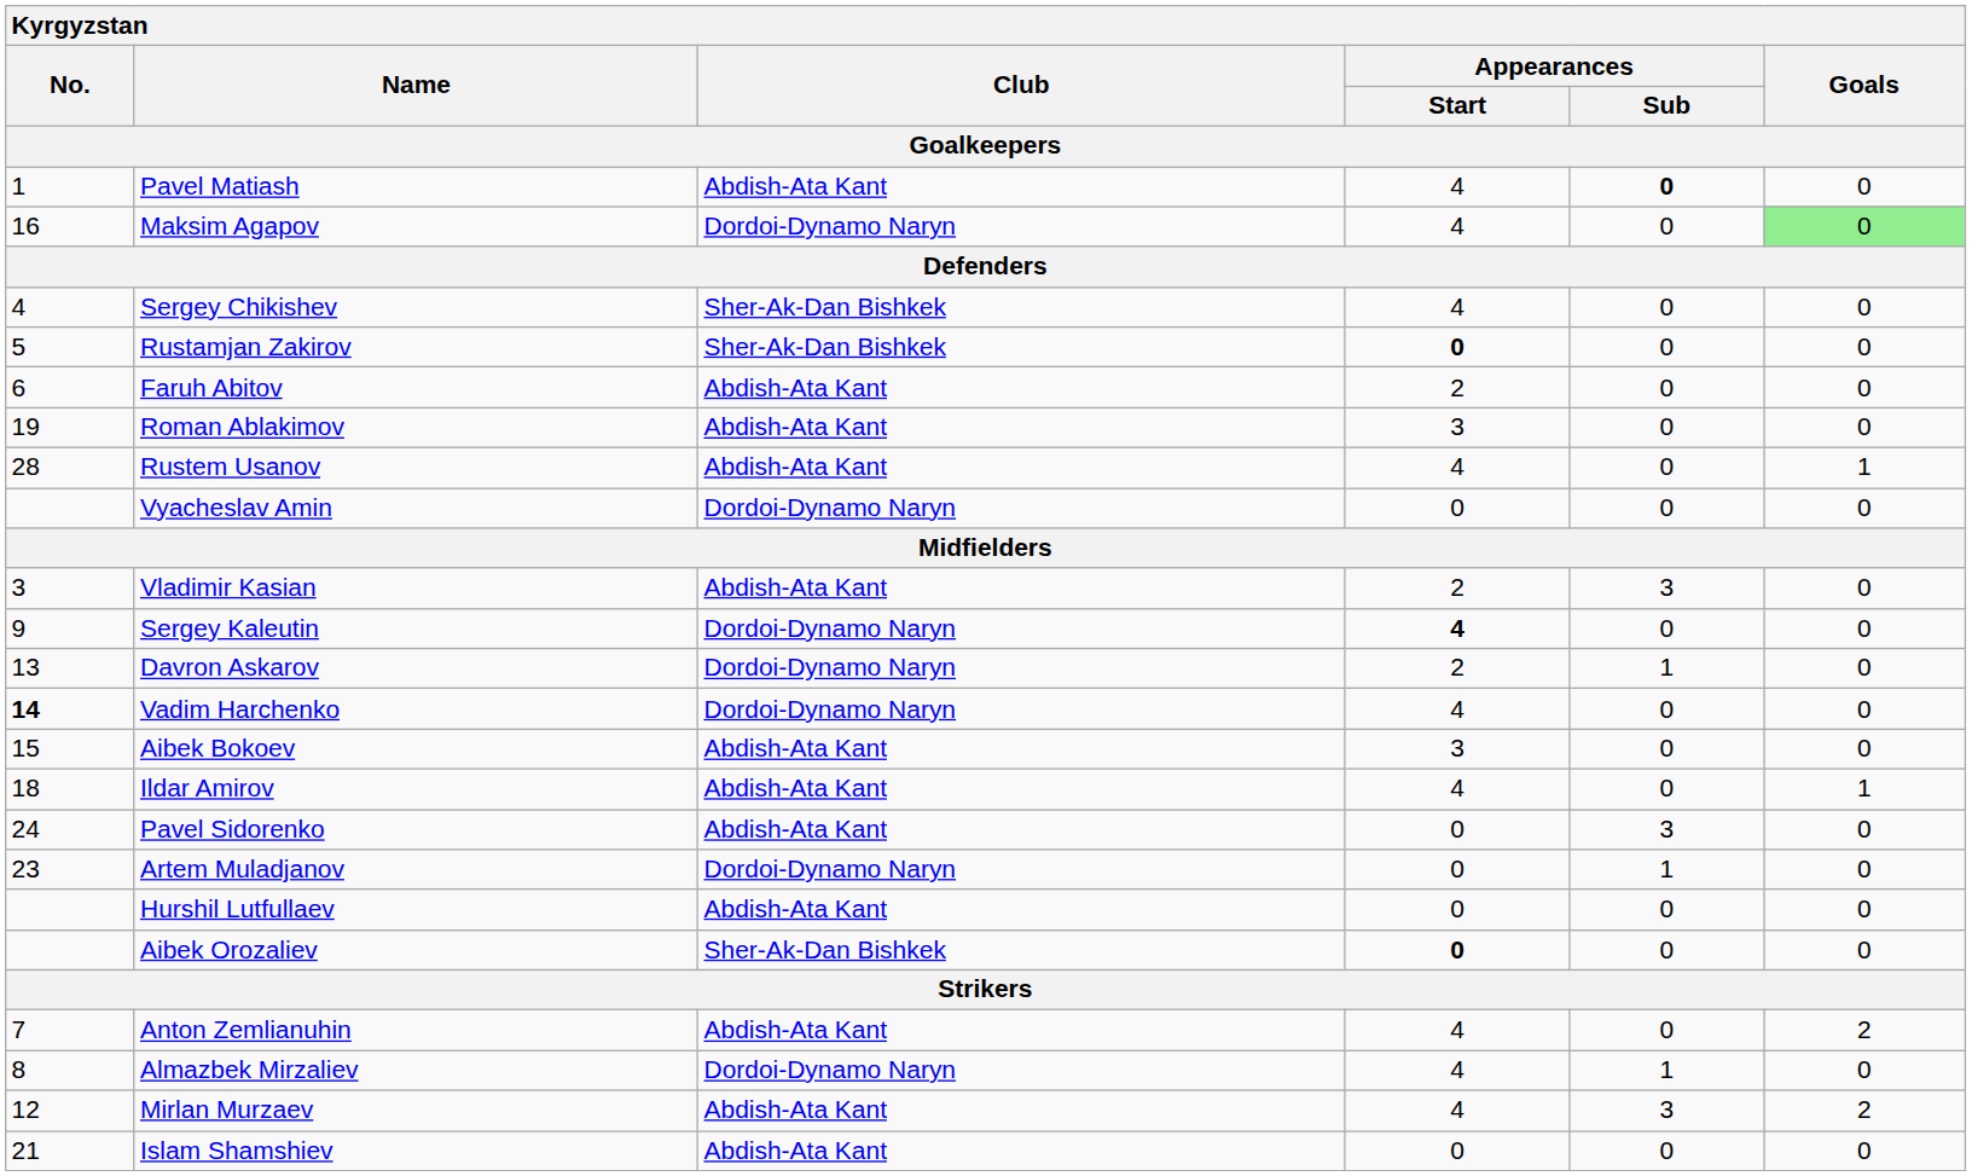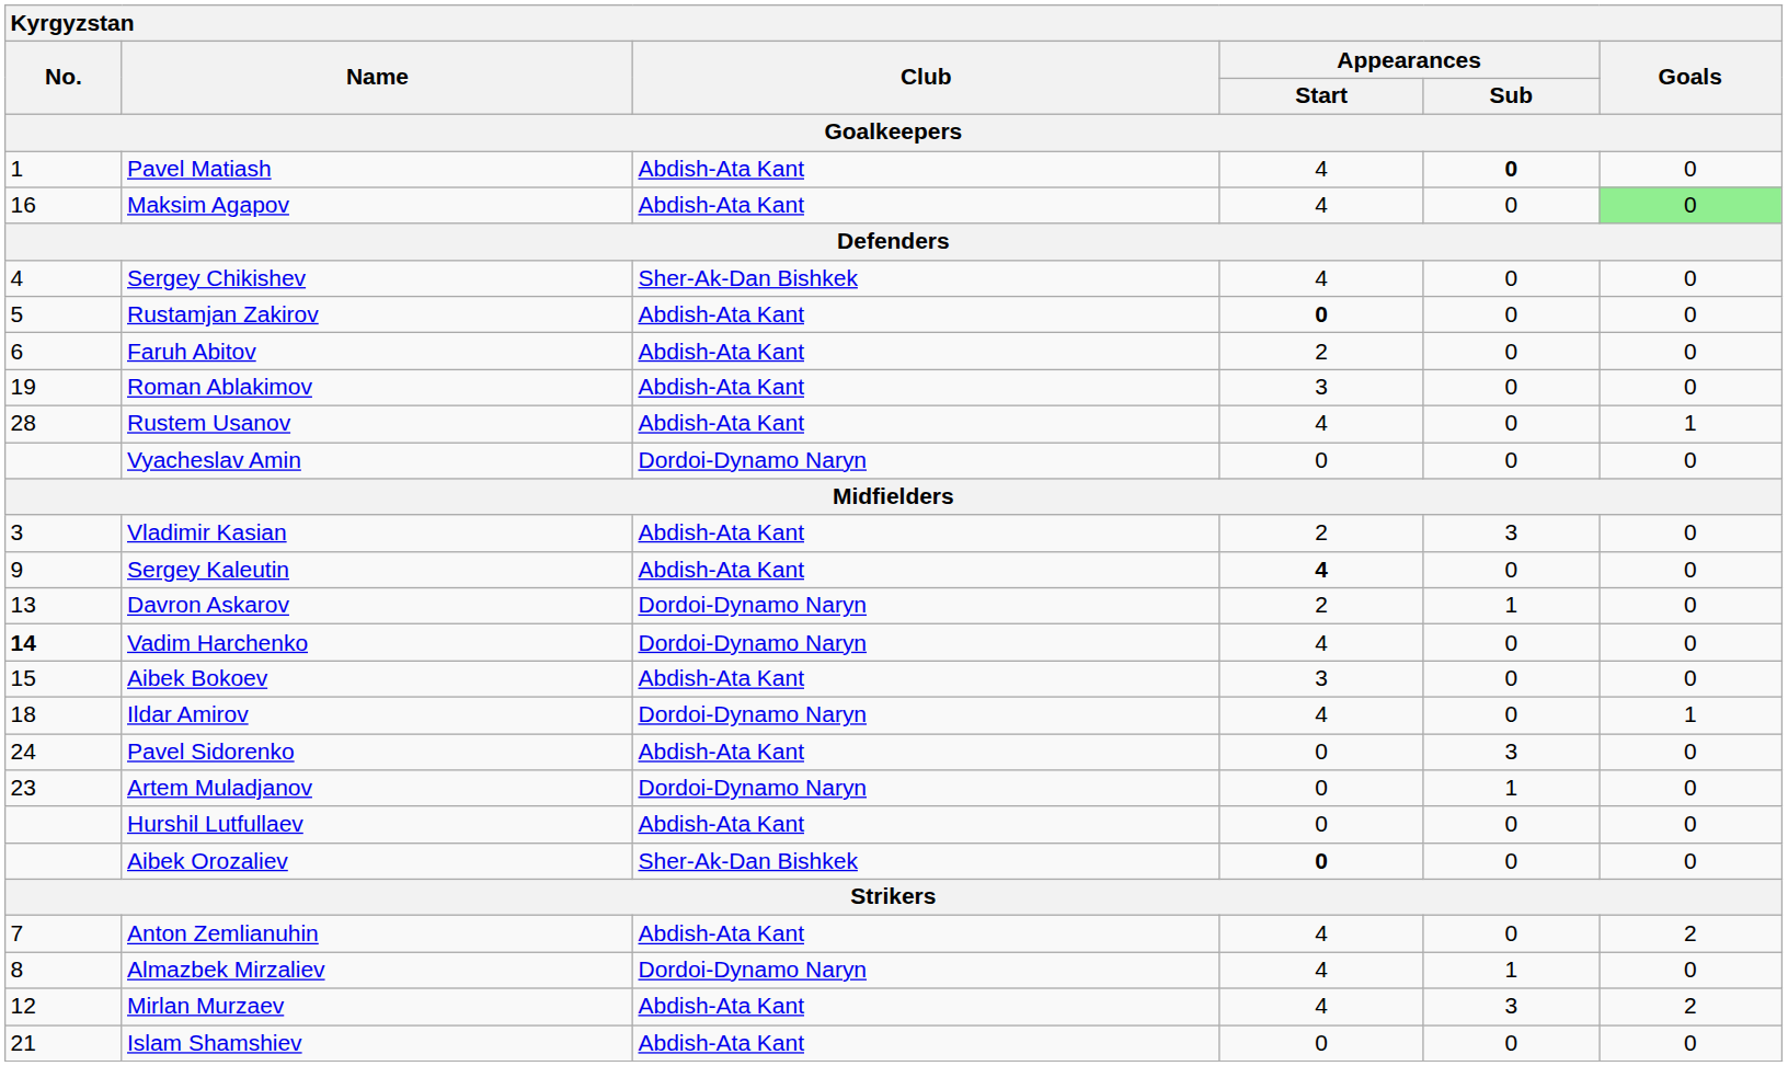 <table class="wikitable collapsible collapsed" style="font-size: 100%; margin:0px;" width="98%">
 <tr>
 <th colspan="6" style="text-align:left;"> Kyrgyzstan </th>
 </tr>
 <tr>
 <th rowspan="2">No.</th>
 <th rowspan="2">Name</th>
 <th rowspan="2">Club</th>
 <th colspan="2">Appearances</th>
 <th rowspan="2">Goals</th>
 </tr>
 <tr>
 <th colspan=1>Start</th>
 <th colspan=1>Sub</th>
 </tr>
 <tr>
 <th colspan="6">Goalkeepers</th>
 </tr>
 <tr>
 <td>1</td>
 <td><a href='#'>Pavel Matiash</a></td>
 <td> <a href='#'>Abdish-Ata Kant</a></td>
 <td align="center">4</td>
 <td align="center"><strong>0</strong></td>
 <td align="center">0</td>
 </tr>
 <tr>
 <td>16</td>
 <td><a href='#'>Maksim Agapov</a></td>
-<td> <a href='#'>Dordoi-Dynamo Naryn</a></td>
+<td> <a href='#'>Abdish-Ata Kant</a></td>
 <td align="center">4</td>
 <td align="center">0</td>
 <td align="center" style="background: lightgreen;">0</td>
 </tr>
 <tr>
 <th colspan=6>Defenders</th>
 </tr>
 <tr>
 <td>4</td>
 <td><a href='#'>Sergey Chikishev</a></td>
 <td> <a href='#'>Sher-Ak-Dan Bishkek</a></td>
 <td align="center">4</td>
 <td align="center">0</td>
 <td align="center">0</td>
 </tr>
 <tr>
 <td>5</td>
 <td><a href='#'>Rustamjan Zakirov</a></td>
-<td> <a href='#'>Sher-Ak-Dan Bishkek</a></td>
+<td> <a href='#'>Abdish-Ata Kant</a></td>
 <td align="center"><strong>0</strong></td>
 <td align="center">0</td>
 <td align="center">0</td>
 </tr>
 <tr>
 <td>6</td>
 <td><a href='#'>Faruh Abitov</a></td>
 <td> <a href='#'>Abdish-Ata Kant</a></td>
 <td align="center">2</td>
 <td align="center">0</td>
 <td align="center">0</td>
 </tr>
 <tr>
 <td>19</td>
 <td><a href='#'>Roman Ablakimov</a></td>
 <td> <a href='#'>Abdish-Ata Kant</a></td>
 <td align="center">3</td>
 <td align="center">0</td>
 <td align="center">0</td>
 </tr>
 <tr>
 <td>28</td>
 <td><a href='#'>Rustem Usanov</a></td>
 <td> <a href='#'>Abdish-Ata Kant</a></td>
 <td align="center">4</td>
 <td align="center">0</td>
 <td align="center">1</td>
 </tr>
 <tr>
 <td></td>
 <td><a href='#'>Vyacheslav Amin</a></td>
 <td> <a href='#'>Dordoi-Dynamo Naryn</a></td>
 <td align="center">0</td>
 <td align="center">0</td>
 <td align="center">0</td>
 </tr>
 <tr>
 <th colspan=6>Midfielders</th>
 </tr>
 <tr>
 <td>3</td>
 <td><a href='#'>Vladimir Kasian</a></td>
 <td> <a href='#'>Abdish-Ata Kant</a></td>
 <td align="center">2</td>
 <td align="center">3</td>
 <td align="center">0</td>
 </tr>
 <tr>
 <td>9</td>
 <td><a href='#'>Sergey Kaleutin</a></td>
-<td> <a href='#'>Dordoi-Dynamo Naryn</a></td>
+<td> <a href='#'>Abdish-Ata Kant</a></td>
 <td align="center"><strong>4</strong></td>
 <td align="center">0</td>
 <td align="center">0</td>
 </tr>
 <tr>
 <td>13</td>
 <td><a href='#'>Davron Askarov</a></td>
 <td> <a href='#'>Dordoi-Dynamo Naryn</a></td>
 <td align="center">2</td>
 <td align="center">1</td>
 <td align="center">0</td>
 </tr>
 <tr>
 <td><strong>14</strong></td>
 <td><a href='#'>Vadim Harchenko</a></td>
 <td> <a href='#'>Dordoi-Dynamo Naryn</a></td>
 <td align="center">4</td>
 <td align="center">0</td>
 <td align="center">0</td>
 </tr>
 <tr>
 <td>15</td>
 <td><a href='#'>Aibek Bokoev</a></td>
 <td> <a href='#'>Abdish-Ata Kant</a></td>
 <td align="center">3</td>
 <td align="center">0</td>
 <td align="center">0</td>
 </tr>
 <tr>
 <td>18</td>
 <td><a href='#'>Ildar Amirov</a></td>
-<td> <a href='#'>Abdish-Ata Kant</a></td>
+<td> <a href='#'>Dordoi-Dynamo Naryn</a></td>
 <td align="center">4</td>
 <td align="center">0</td>
 <td align="center">1</td>
 </tr>
 <tr>
 <td>24</td>
 <td><a href='#'>Pavel Sidorenko</a></td>
 <td> <a href='#'>Abdish-Ata Kant</a></td>
 <td align="center">0</td>
 <td align="center">3</td>
 <td align="center">0</td>
 </tr>
 <tr>
 <td>23</td>
 <td><a href='#'>Artem Muladjanov</a></td>
 <td> <a href='#'>Dordoi-Dynamo Naryn</a></td>
 <td align="center">0</td>
 <td align="center">1</td>
 <td align="center">0</td>
 </tr>
 <tr>
 <td></td>
 <td><a href='#'>Hurshil Lutfullaev</a></td>
 <td> <a href='#'>Abdish-Ata Kant</a></td>
 <td align="center">0</td>
 <td align="center">0</td>
 <td align="center">0</td>
 </tr>
 <tr>
 <td></td>
 <td><a href='#'>Aibek Orozaliev</a></td>
 <td> <a href='#'>Sher-Ak-Dan Bishkek</a></td>
 <td align="center"><strong>0</strong></td>
 <td align="center">0</td>
 <td align="center">0</td>
 </tr>
 <tr>
 <th colspan=6>Strikers</th>
 </tr>
 <tr>
 <td>7</td>
 <td><a href='#'>Anton Zemlianuhin</a></td>
 <td> <a href='#'>Abdish-Ata Kant</a></td>
 <td align="center">4</td>
 <td align="center">0</td>
 <td align="center">2</td>
 </tr>
 <tr>
 <td>8</td>
 <td><a href='#'>Almazbek Mirzaliev</a></td>
 <td> <a href='#'>Dordoi-Dynamo Naryn</a></td>
 <td align="center">4</td>
 <td align="center">1</td>
 <td align="center">0</td>
 </tr>
 <tr>
 <td>12</td>
 <td><a href='#'>Mirlan Murzaev</a></td>
 <td> <a href='#'>Abdish-Ata Kant</a></td>
 <td align="center">4</td>
 <td align="center">3</td>
 <td align="center">2</td>
 </tr>
 <tr>
 <td>21</td>
 <td><a href='#'>Islam Shamshiev</a></td>
 <td> <a href='#'>Abdish-Ata Kant</a></td>
 <td align="center">0</td>
 <td align="center">0</td>
 <td align="center">0</td>
 </tr>
 <tr>
 </tr>
 </table>
